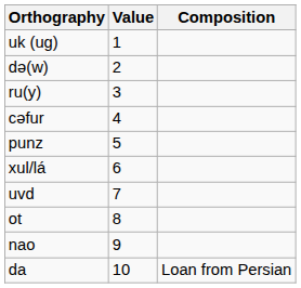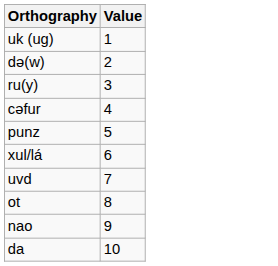 <table class="wikitable">
 <tr>
 <th>Orthography</th>
 <th>Value</th>
-<th>Composition</th>
 </tr>
 <tr>
 <td>uk (ug)</td>
 <td>1</td>
-<td></td>
 </tr>
 <tr>
 <td>də(w)</td>
 <td>2</td>
-<td></td>
 </tr>
 <tr>
 <td>ru(y)</td>
 <td>3</td>
-<td></td>
 </tr>
 <tr>
 <td>cəfur</td>
 <td>4</td>
-<td></td>
 </tr>
 <tr>
 <td>punz</td>
 <td>5</td>
-<td></td>
 </tr>
 <tr>
 <td>xul/lá</td>
 <td>6</td>
-<td></td>
 </tr>
 <tr>
 <td>uvd</td>
 <td>7</td>
-<td></td>
 </tr>
 <tr>
 <td>ot</td>
 <td>8</td>
-<td></td>
 </tr>
 <tr>
 <td>nao</td>
 <td>9</td>
-<td></td>
 </tr>
 <tr>
 <td>da</td>
 <td>10</td>
-<td>Loan from Persian</td>
 </tr>
 </table>
